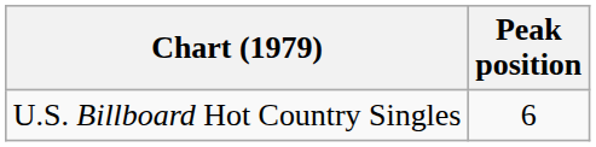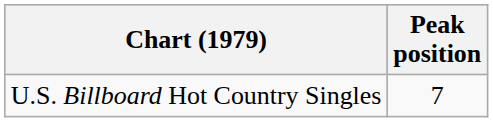 <table class="wikitable sortable">
 <tr>
 <th align="left">Chart (1979)</th>
 <th align="center">Peak<br>position</th>
 </tr>
 <tr>
 <td align="left">U.S. <em>Billboard</em> Hot Country Singles</td>
-<td align="center">6</td>
+<td align="center">7</td>
 </tr>
 </table>
